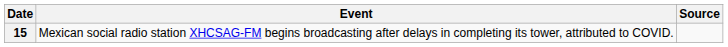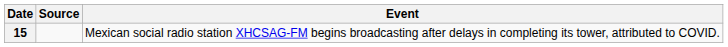 <table class=wikitable>
 <tr>
 <th>Date</th>
+<th>Source</th>
 <th>Event</th>
-<th>Source</th>
 </tr>
 <tr>
 <th rowspan="1">15</th>
+<td></td>
 <td>Mexican social radio station <a href='#'>XHCSAG-FM</a> begins broadcasting after delays in completing its tower, attributed to COVID.</td>
-<td></td>
 </tr>
 </table>
